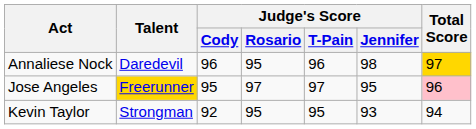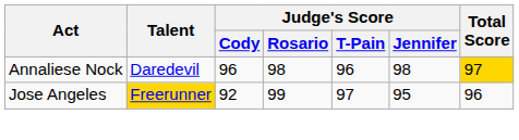 <table class="wikitable">
 <tr>
 <th rowspan="2">Act</th>
 <th rowspan="2">Talent</th>
 <th colspan="4">Judge's Score</th>
 <th rowspan="2">Total<br>Score</th>
 </tr>
 <tr>
 <th><a href='#'>Cody</a></th>
 <th><a href='#'>Rosario</a></th>
 <th><a href='#'>T-Pain</a></th>
 <th><a href='#'>Jennifer</a></th>
 </tr>
 <tr>
 <td>Annaliese Nock</td>
 <td><a href='#'>Daredevil</a></td>
 <td>96</td>
-<td>95</td>
+<td>98</td>
 <td>96</td>
 <td>98</td>
 <td style="background:gold;">97</td>
 </tr>
 <tr>
 <td>Jose Angeles</td>
 <td style="background: gold;"><a href='#'>Freerunner</a></td>
-<td>95</td>
-<td>97</td>
+<td>92</td>
+<td>99</td>
 <td>97</td>
 <td>95</td>
-<td style="background: pink;">96</td>
-</tr>
-<tr>
-<td>Kevin Taylor</td>
-<td><a href='#'>Strongman</a></td>
-<td>92</td>
-<td>95</td>
-<td>95</td>
-<td>93</td>
-<td>94</td>
+<td>96</td>
 </tr>
 </table>
